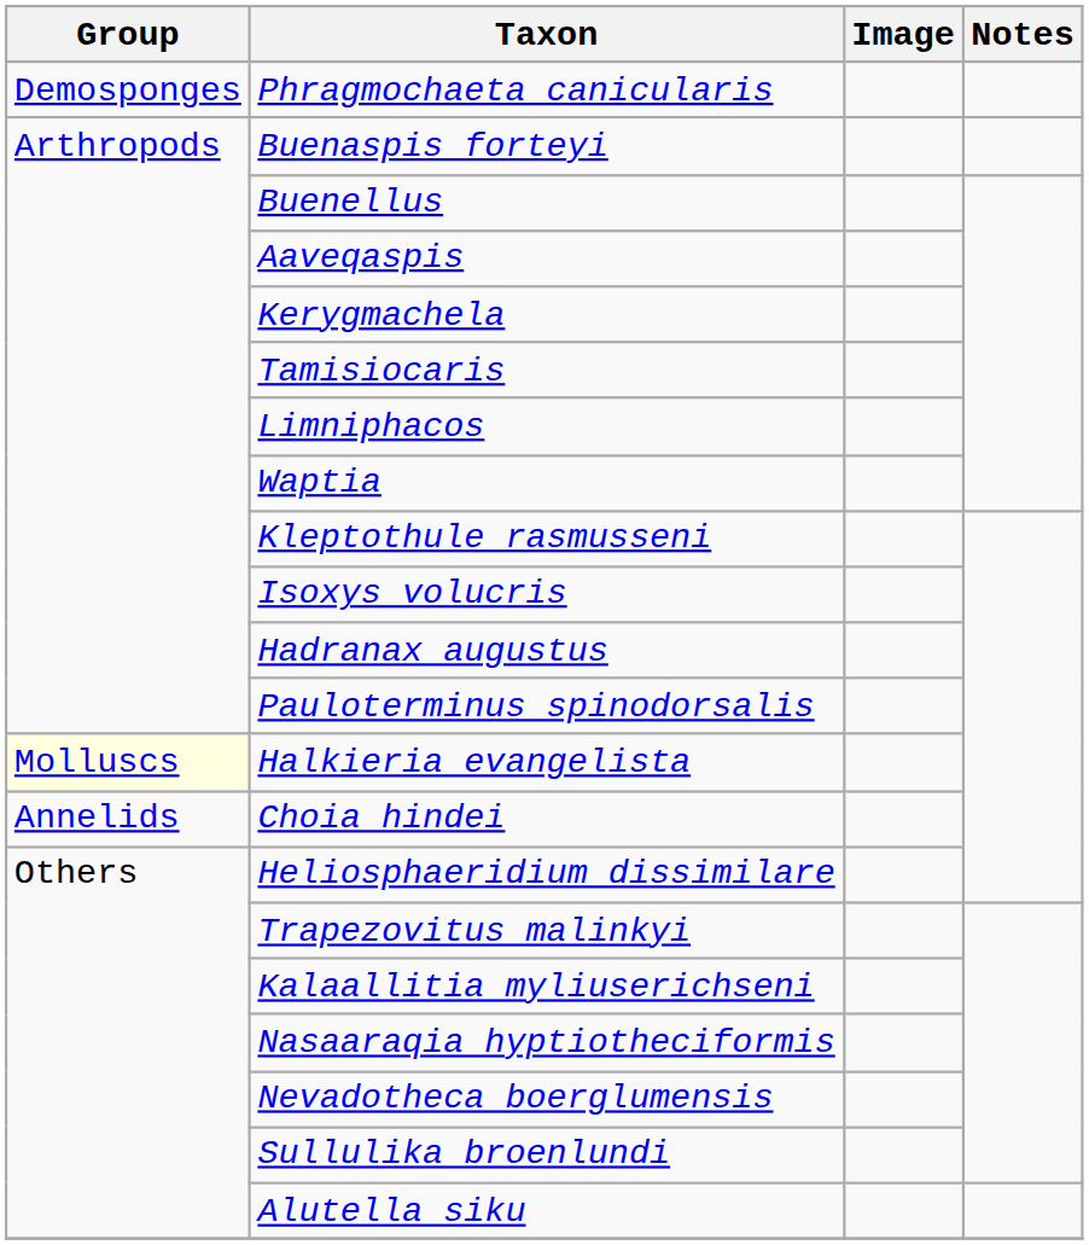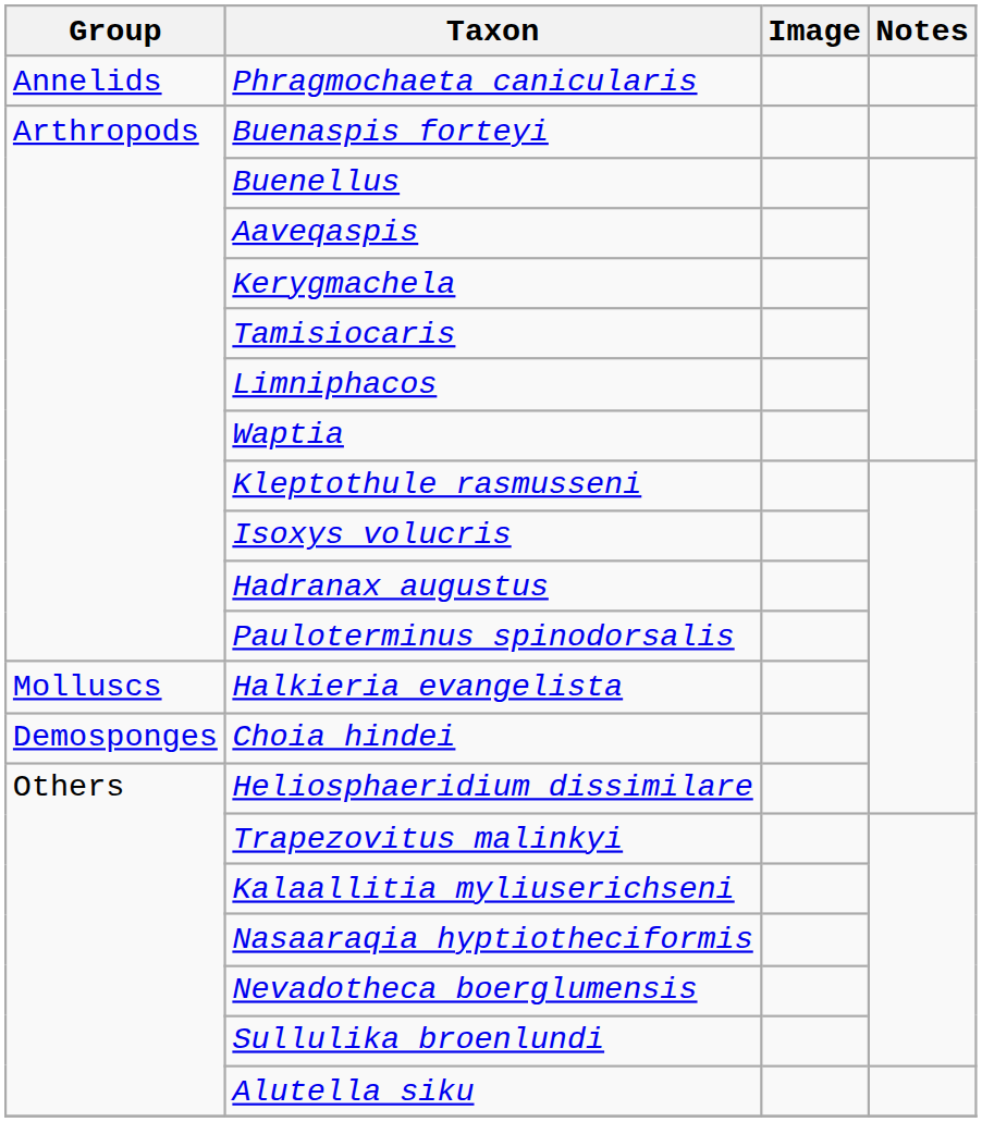 <table class="wikitable sortable">
 <tr>
 <th>Group</th>
 <th>Taxon</th>
 <th>Image</th>
 <th>Notes</th>
 </tr>
 <tr>
-<td><a href='#'>Demosponges</a></td>
+<td><a href='#'>Annelids</a></td>
 <td><em><a href='#'>Phragmochaeta canicularis</a></em></td>
 <td></td>
 <td align=center></td>
 </tr>
 <tr>
 <td rowspan=11 valign=top><a href='#'>Arthropods</a></td>
 <td><em><a href='#'>Buenaspis forteyi</a></em></td>
 <td></td>
 <td align=center></td>
 </tr>
 <tr>
 <td><em><a href='#'>Buenellus</a></em></td>
 <td></td>
 <td rowspan=6 align=center></td>
 </tr>
 <tr>
 <td><em><a href='#'>Aaveqaspis</a></em></td>
 <td></td>
 </tr>
 <tr>
 <td><em><a href='#'>Kerygmachela</a></em></td>
 <td></td>
 </tr>
 <tr>
 <td><em><a href='#'>Tamisiocaris</a></em></td>
 <td></td>
 </tr>
 <tr>
 <td><em><a href='#'>Limniphacos</a></em></td>
 <td></td>
 </tr>
 <tr>
 <td><em><a href='#'>Waptia</a></em></td>
 <td></td>
 </tr>
 <tr>
 <td><em><a href='#'>Kleptothule rasmusseni</a></em></td>
 <td></td>
 <td rowspan=7 align=center></td>
 </tr>
 <tr>
 <td><em><a href='#'>Isoxys volucris</a></em></td>
 <td></td>
 </tr>
 <tr>
 <td><em><a href='#'>Hadranax augustus</a></em></td>
 <td></td>
 </tr>
 <tr>
 <td><em><a href='#'>Pauloterminus spinodorsalis</a></em></td>
 <td></td>
 </tr>
 <tr>
-<td style="background: lightyellow;"><a href='#'>Molluscs</a></td>
+<td><a href='#'>Molluscs</a></td>
 <td><em><a href='#'>Halkieria evangelista</a></em></td>
 <td></td>
 </tr>
 <tr>
-<td><a href='#'>Annelids</a></td>
+<td><a href='#'>Demosponges</a></td>
 <td><em><a href='#'>Choia hindei</a></em></td>
 <td></td>
 </tr>
 <tr>
 <td rowspan=7 valign=top>Others</td>
 <td><em><a href='#'>Heliosphaeridium dissimilare</a></em></td>
 <td></td>
 </tr>
 <tr>
 <td><em><a href='#'>Trapezovitus malinkyi</a></em></td>
 <td></td>
 <td rowspan=5 align=center></td>
 </tr>
 <tr>
 <td><em><a href='#'>Kalaallitia myliuserichseni</a></em></td>
 <td></td>
 </tr>
 <tr>
 <td><em><a href='#'>Nasaaraqia hyptiotheciformis</a></em></td>
 <td></td>
 </tr>
 <tr>
 <td><em><a href='#'>Nevadotheca boerglumensis</a></em></td>
 <td></td>
 </tr>
 <tr>
 <td><em><a href='#'>Sullulika broenlundi</a></em></td>
 <td></td>
 </tr>
 <tr>
 <td><em><a href='#'>Alutella siku</a></em></td>
 <td></td>
 <td align=center></td>
 </tr>
 <tr>
 </tr>
 </table>
